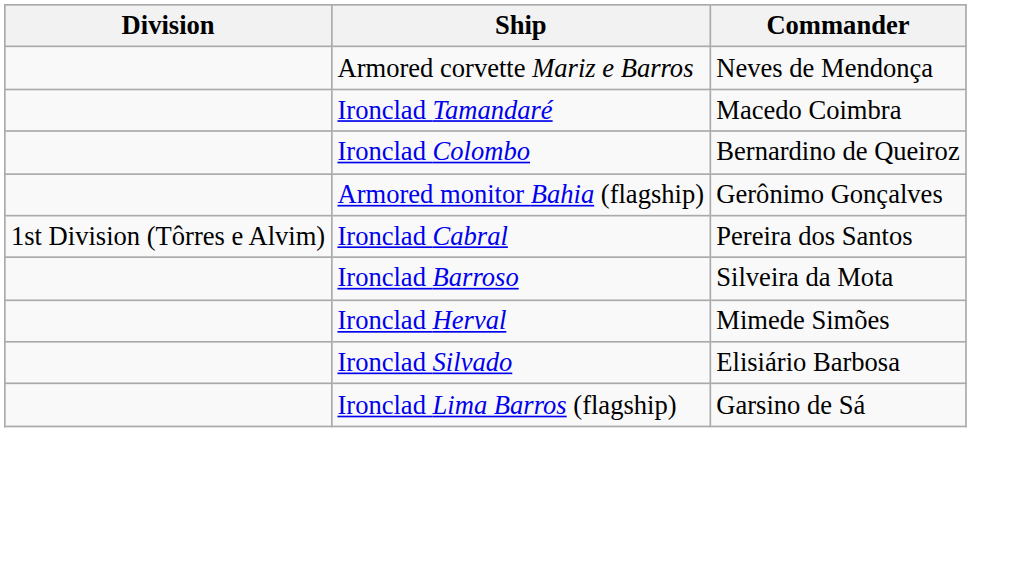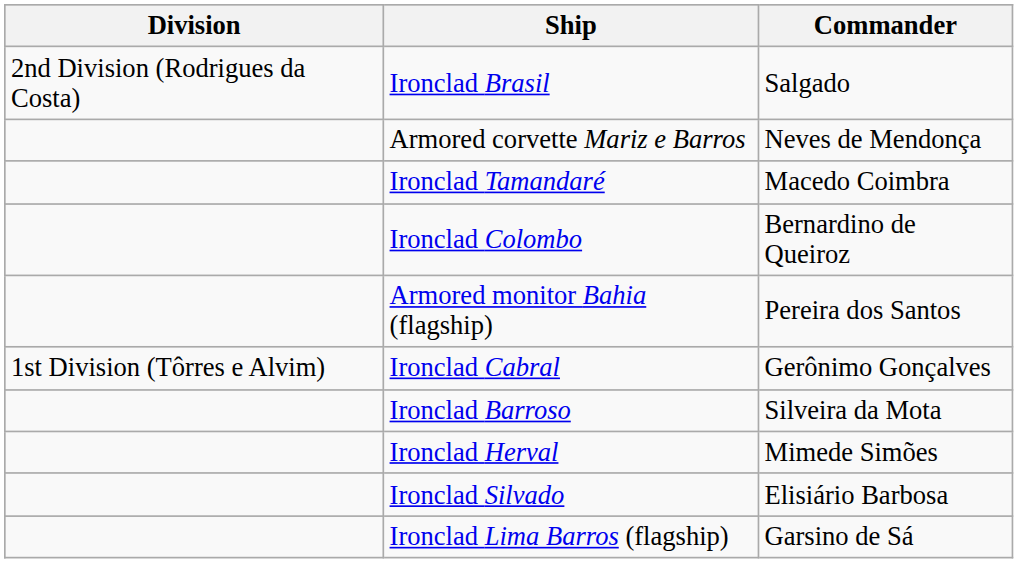 <table class="wikitable" style="margin-bottom: 10px;">
 <tr>
 <th>Division</th>
 <th>Ship</th>
 <th>Commander</th>
+</tr>
+<tr>
+<td>2nd Division (Rodrigues da Costa)</td>
+<td><a href='#'>Ironclad <em>Brasil</em></a></td>
+<td>Salgado</td>
 </tr>
 <tr>
 <td></td>
 <td>Armored corvette <em>Mariz e Barros</em></td>
 <td>Neves de Mendonça</td>
 </tr>
 <tr>
 <td></td>
 <td><a href='#'>Ironclad <em>Tamandaré</em></a></td>
 <td>Macedo Coimbra</td>
 </tr>
 <tr>
 <td></td>
 <td><a href='#'>Ironclad <em>Colombo</em></a></td>
 <td>Bernardino de Queiroz</td>
 </tr>
 <tr>
 <td></td>
 <td><a href='#'>Armored monitor <em>Bahia</em></a> (flagship)</td>
-<td>Gerônimo Gonçalves</td>
+<td>Pereira dos Santos</td>
 </tr>
 <tr>
 <td>1st Division (Tôrres e Alvim)</td>
 <td><a href='#'>Ironclad <em>Cabral</em></a></td>
-<td>Pereira dos Santos</td>
+<td>Gerônimo Gonçalves</td>
 </tr>
 <tr>
 <td></td>
 <td><a href='#'>Ironclad <em>Barroso</em></a></td>
 <td>Silveira da Mota</td>
 </tr>
 <tr>
 <td></td>
 <td><a href='#'>Ironclad <em>Herval</em></a></td>
 <td>Mimede Simões</td>
 </tr>
 <tr>
 <td></td>
 <td><a href='#'>Ironclad <em>Silvado</em></a></td>
 <td>Elisiário Barbosa</td>
 </tr>
 <tr>
 <td></td>
 <td><a href='#'>Ironclad <em>Lima Barros</em></a> (flagship)</td>
 <td>Garsino de Sá</td>
 </tr>
 </table>
